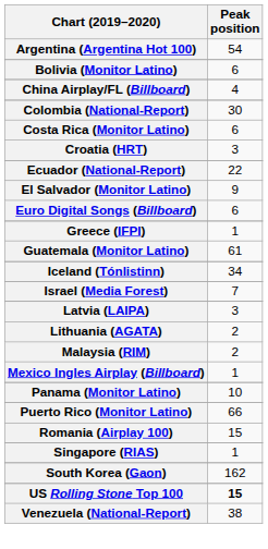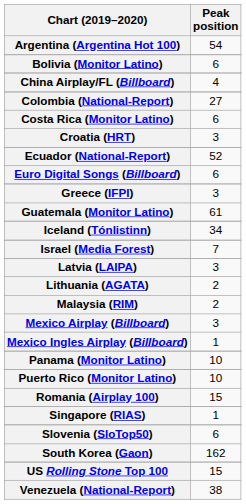 <table class="wikitable sortable plainrowheaders" style="text-align:center">
 <tr>
 <th scope="col">Chart (2019–2020)</th>
 <th scope="col">Peak<br>position</th>
 </tr>
 <tr>
 <th scope="row">Argentina (<a href='#'>Argentina Hot 100</a>)</th>
 <td>54</td>
 </tr>
 <tr>
 </tr>
 <tr>
 </tr>
 <tr>
 </tr>
 <tr>
 </tr>
 <tr>
 <th scope="row">Bolivia (<a href='#'>Monitor Latino</a>)</th>
 <td>6</td>
 </tr>
 <tr>
 </tr>
 <tr>
 </tr>
 <tr>
 </tr>
 <tr>
 </tr>
 <tr>
 <th scope="row">China Airplay/FL (<em><a href='#'>Billboard</a></em>)</th>
 <td>4</td>
 </tr>
 <tr>
 </tr>
 <tr>
 <th scope="row">Colombia (<a href='#'>National-Report</a>)</th>
-<td>30</td>
+<td>27</td>
 </tr>
 <tr>
 <th scope="row">Costa Rica (<a href='#'>Monitor Latino</a>)</th>
 <td>6</td>
 </tr>
 <tr>
 <th scope="row">Croatia (<a href='#'>HRT</a>)</th>
 <td>3</td>
 </tr>
 <tr>
 </tr>
 <tr>
 </tr>
 <tr>
 </tr>
 <tr>
 <th scope="row">Ecuador (<a href='#'>National-Report</a>)</th>
-<td>22</td>
-</tr>
-<tr>
-<th scope="row">El Salvador (<a href='#'>Monitor Latino</a>)</th>
-<td>9</td>
+<td>52</td>
 </tr>
 <tr>
 <th scope="row"><a href='#'>Euro Digital Songs</a> (<em><a href='#'>Billboard</a></em>)</th>
 <td>6</td>
 </tr>
 <tr>
 </tr>
 <tr>
 </tr>
 <tr>
 </tr>
 <tr>
 <th scope="row">Greece (<a href='#'>IFPI</a>)</th>
-<td>1</td>
+<td>3</td>
 </tr>
 <tr>
 <th scope="row">Guatemala (<a href='#'>Monitor Latino</a>)</th>
 <td>61</td>
 </tr>
 <tr>
 </tr>
 <tr>
 </tr>
 <tr>
 </tr>
 <tr>
 <th scope="row">Iceland (<a href='#'>Tónlistinn</a>)</th>
 <td>34</td>
 </tr>
 <tr>
 </tr>
 <tr>
 <th scope="row">Israel (<a href='#'>Media Forest</a>)</th>
 <td>7</td>
 </tr>
 <tr>
 </tr>
 <tr>
 </tr>
 <tr>
 <th scope="row">Latvia (<a href='#'>LAIPA</a>)</th>
 <td>3</td>
 </tr>
 <tr>
 <th scope="row">Lithuania (<a href='#'>AGATA</a>)</th>
 <td>2</td>
 </tr>
 <tr>
 <th scope="row">Malaysia (<a href='#'>RIM</a>)</th>
 <td>2</td>
 </tr>
 <tr>
+<th scope="row"><a href='#'>Mexico Airplay</a> (<em><a href='#'>Billboard</a></em>)</th>
+<td>3</td>
+</tr>
+<tr>
 <th scope="row"><a href='#'>Mexico Ingles Airplay</a> (<em><a href='#'>Billboard</a></em>)</th>
 <td>1</td>
 </tr>
 <tr>
 </tr>
 <tr>
 </tr>
 <tr>
 </tr>
 <tr>
 </tr>
 <tr>
 <th scope="row">Panama (<a href='#'>Monitor Latino</a>)</th>
 <td>10</td>
 </tr>
 <tr>
 </tr>
 <tr>
 </tr>
 <tr>
 <th scope="row">Puerto Rico (<a href='#'>Monitor Latino</a>)</th>
-<td>66</td>
+<td>10</td>
 </tr>
 <tr>
 <th scope="row">Romania (<a href='#'>Airplay 100</a>)</th>
 <td>15</td>
 </tr>
 <tr>
 </tr>
 <tr>
 </tr>
 <tr>
 <th scope="row">Singapore (<a href='#'>RIAS</a>)</th>
 <td>1</td>
 </tr>
 <tr>
 </tr>
 <tr>
+</tr>
+<tr>
+<th scope="row">Slovenia (<a href='#'>SloTop50</a>)</th>
+<td>6</td>
 </tr>
 <tr>
 <th scope="row">South Korea (<a href='#'>Gaon</a>)</th>
 <td>162</td>
 </tr>
 <tr>
 </tr>
 <tr>
 </tr>
 <tr>
 </tr>
 <tr>
 </tr>
 <tr>
 </tr>
 <tr>
 </tr>
 <tr>
 </tr>
 <tr>
 </tr>
 <tr>
 </tr>
 <tr>
 </tr>
 <tr>
 </tr>
 <tr>
 <th scope="row">US <a href='#'><em>Rolling Stone</em> Top 100</a></th>
-<td><strong>15</strong></td>
+<td>15</td>
 </tr>
 <tr>
 <th scope="row">Venezuela (<a href='#'>National-Report</a>)</th>
 <td>38</td>
 </tr>
 </table>
